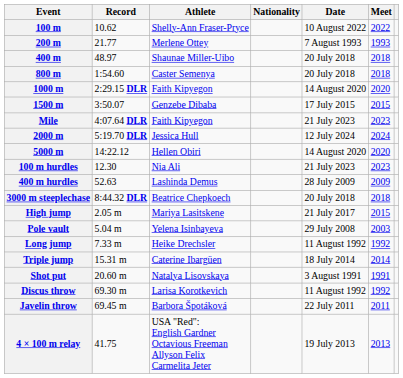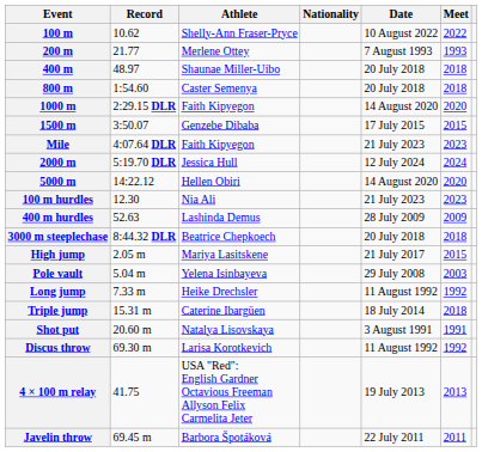 <table class="wikitable plainrowheaders sticky-header">
 <tr>
 <th scope="col">Event</th>
 <th scope="col">Record</th>
 <th scope="col">Athlete</th>
 <th scope="col">Nationality</th>
 <th scope="col">Date</th>
 <th scope="col">Meet</th>
 <th scope="col"></th>
 </tr>
 <tr>
 <th scope="row"><a href='#'>100 m</a></th>
 <td>10.62 </td>
 <td><a href='#'>Shelly-Ann Fraser-Pryce</a></td>
 <td></td>
 <td>10 August 2022</td>
 <td><a href='#'>2022</a></td>
 <td></td>
 </tr>
 <tr>
 <th scope="row"><a href='#'>200 m</a></th>
 <td>21.77</td>
 <td><a href='#'>Merlene Ottey</a></td>
 <td></td>
 <td>7 August 1993</td>
 <td><a href='#'>1993</a></td>
 <td></td>
 </tr>
 <tr>
 <th scope="row"><a href='#'>400 m</a></th>
 <td>48.97</td>
 <td><a href='#'>Shaunae Miller-Uibo</a></td>
 <td></td>
 <td>20 July 2018</td>
 <td><a href='#'>2018</a></td>
 <td></td>
 </tr>
 <tr>
 <th scope="row"><a href='#'>800 m</a></th>
 <td>1:54.60</td>
 <td><a href='#'>Caster Semenya</a></td>
 <td></td>
 <td>20 July 2018</td>
 <td><a href='#'>2018</a></td>
 <td></td>
 </tr>
 <tr>
 <th scope="row"><a href='#'>1000 m</a></th>
 <td>2:29.15 <strong><a href='#'>DLR</a></strong></td>
 <td><a href='#'>Faith Kipyegon</a></td>
 <td></td>
 <td>14 August 2020</td>
 <td><a href='#'>2020</a></td>
 <td></td>
 </tr>
 <tr>
 <th scope="row"><a href='#'>1500 m</a></th>
 <td>3:50.07</td>
 <td><a href='#'>Genzebe Dibaba</a></td>
 <td></td>
 <td>17 July 2015</td>
 <td><a href='#'>2015</a></td>
 <td></td>
 </tr>
 <tr>
 <th scope="row"><a href='#'>Mile</a></th>
 <td>4:07.64 <strong></strong> <strong><a href='#'>DLR</a></strong></td>
 <td><a href='#'>Faith Kipyegon</a></td>
 <td></td>
 <td>21 July 2023</td>
 <td><a href='#'>2023</a></td>
 <td></td>
 </tr>
 <tr>
 <th scope="row"><a href='#'>2000 m</a></th>
 <td>5:19.70 <strong></strong> <strong><a href='#'>DLR</a></strong></td>
 <td><a href='#'>Jessica Hull</a></td>
 <td></td>
 <td>12 July 2024</td>
 <td><a href='#'>2024</a></td>
 <td></td>
 </tr>
 <tr>
 <th scope="row"><a href='#'>5000 m</a></th>
 <td>14:22.12</td>
 <td><a href='#'>Hellen Obiri</a></td>
 <td></td>
 <td>14 August 2020</td>
 <td><a href='#'>2020</a></td>
 <td></td>
 </tr>
 <tr>
 <th scope="row"><a href='#'>100 m hurdles</a></th>
 <td>12.30 </td>
 <td><a href='#'>Nia Ali</a></td>
 <td></td>
 <td>21 July 2023</td>
 <td><a href='#'>2023</a></td>
 <td></td>
 </tr>
 <tr>
 <th scope="row"><a href='#'>400 m hurdles</a></th>
 <td>52.63</td>
 <td><a href='#'>Lashinda Demus</a></td>
 <td></td>
 <td>28 July 2009</td>
 <td><a href='#'>2009</a></td>
 <td></td>
 </tr>
 <tr>
 <th scope="row"><a href='#'>3000 m steeplechase</a></th>
 <td>8:44.32 <strong></strong> <strong><a href='#'>DLR</a></strong></td>
 <td><a href='#'>Beatrice Chepkoech</a></td>
 <td></td>
 <td>20 July 2018</td>
 <td><a href='#'>2018</a></td>
 <td></td>
 </tr>
 <tr>
 <th scope="row"><a href='#'>High jump</a></th>
 <td>2.05 m</td>
 <td><a href='#'>Mariya Lasitskene</a></td>
 <td></td>
 <td>21 July 2017</td>
 <td><a href='#'>2015</a></td>
 <td></td>
 </tr>
 <tr>
 <th scope="row"><a href='#'>Pole vault</a></th>
 <td>5.04 m</td>
 <td><a href='#'>Yelena Isinbayeva</a></td>
 <td></td>
 <td>29 July 2008</td>
 <td><a href='#'>2003</a></td>
 <td></td>
 </tr>
 <tr>
 <th scope="row"><a href='#'>Long jump</a></th>
 <td>7.33 m</td>
 <td><a href='#'>Heike Drechsler</a></td>
 <td></td>
 <td>11 August 1992</td>
 <td><a href='#'>1992</a></td>
 <td></td>
 </tr>
 <tr>
 <th scope="row"><a href='#'>Triple jump</a></th>
 <td>15.31 m </td>
 <td><a href='#'>Caterine Ibargüen</a></td>
 <td></td>
 <td>18 July 2014</td>
-<td><a href='#'>2014</a></td>
+<td><a href='#'>2018</a></td>
 <td></td>
 </tr>
 <tr>
 <th scope="row"><a href='#'>Shot put</a></th>
 <td>20.60 m</td>
 <td><a href='#'>Natalya Lisovskaya</a></td>
 <td></td>
 <td>3 August 1991</td>
 <td><a href='#'>1991</a></td>
 <td></td>
 </tr>
 <tr>
 <th scope="row"><a href='#'>Discus throw</a></th>
 <td>69.30 m</td>
 <td><a href='#'>Larisa Korotkevich</a></td>
 <td></td>
 <td>11 August 1992</td>
 <td><a href='#'>1992</a></td>
 <td></td>
 </tr>
 <tr>
+<th scope="row"><a href='#'>4 × 100 m relay</a></th>
+<td>41.75</td>
+<td>USA "Red":<br><a href='#'>English Gardner</a><br><a href='#'>Octavious Freeman</a><br><a href='#'>Allyson Felix</a><br><a href='#'>Carmelita Jeter</a></td>
+<td></td>
+<td>19 July 2013</td>
+<td><a href='#'>2013</a></td>
+<td></td>
+</tr>
+<tr>
 <th scope="row"><a href='#'>Javelin throw</a></th>
 <td>69.45 m</td>
 <td><a href='#'>Barbora Špotáková</a></td>
 <td></td>
 <td>22 July 2011</td>
 <td><a href='#'>2011</a></td>
 <td></td>
 </tr>
-<tr>
-<th scope="row"><a href='#'>4 × 100 m relay</a></th>
-<td>41.75</td>
-<td>USA "Red":<br><a href='#'>English Gardner</a><br><a href='#'>Octavious Freeman</a><br><a href='#'>Allyson Felix</a><br><a href='#'>Carmelita Jeter</a></td>
-<td></td>
-<td>19 July 2013</td>
-<td><a href='#'>2013</a></td>
-<td></td>
-</tr>
 </table>
